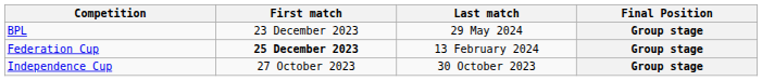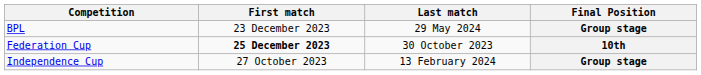 <table class="wikitable" style="text-align:center; width:900px; font-size="80%";">
 <tr>
 <th style="text-align:center; width:200px;">Competition</th>
 <th style="text-align:center; width:170px;">First match</th>
 <th style="text-align:center; width:170px;">Last match</th>
 <th style="text-align:center; width:170px;">Final Position</th>
 </tr>
 <tr>
 <td style="text-align:left;"><a href='#'>BPL</a></td>
 <td>23 December 2023</td>
 <td>29 May 2024</td>
 <th>Group stage</th>
 </tr>
 <tr>
 <td style="text-align:left;"><a href='#'>Federation Cup</a></td>
 <td><strong>25 December 2023</strong></td>
-<td>13 February 2024</td>
-<th>Group stage</th>
+<td>30 October 2023</td>
+<th>10th</th>
 </tr>
 <tr>
 <td style="text-align:left;"><a href='#'>Independence Cup</a></td>
 <td>27 October 2023</td>
-<td>30 October 2023</td>
+<td>13 February 2024</td>
 <th>Group stage</th>
 </tr>
 </table>
